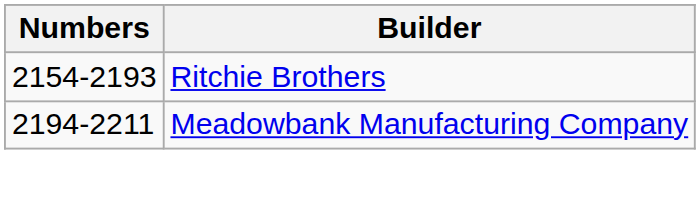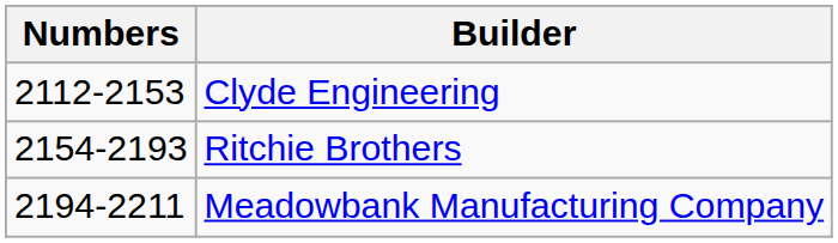 <table class="wikitable sortable">
 <tr>
 <th>Numbers</th>
 <th>Builder</th>
+</tr>
+<tr>
+<td>2112-2153</td>
+<td><a href='#'>Clyde Engineering</a></td>
 </tr>
 <tr>
 <td>2154-2193</td>
 <td><a href='#'>Ritchie Brothers</a></td>
 </tr>
 <tr>
 <td>2194-2211</td>
 <td><a href='#'>Meadowbank Manufacturing Company</a></td>
 </tr>
 </table>
